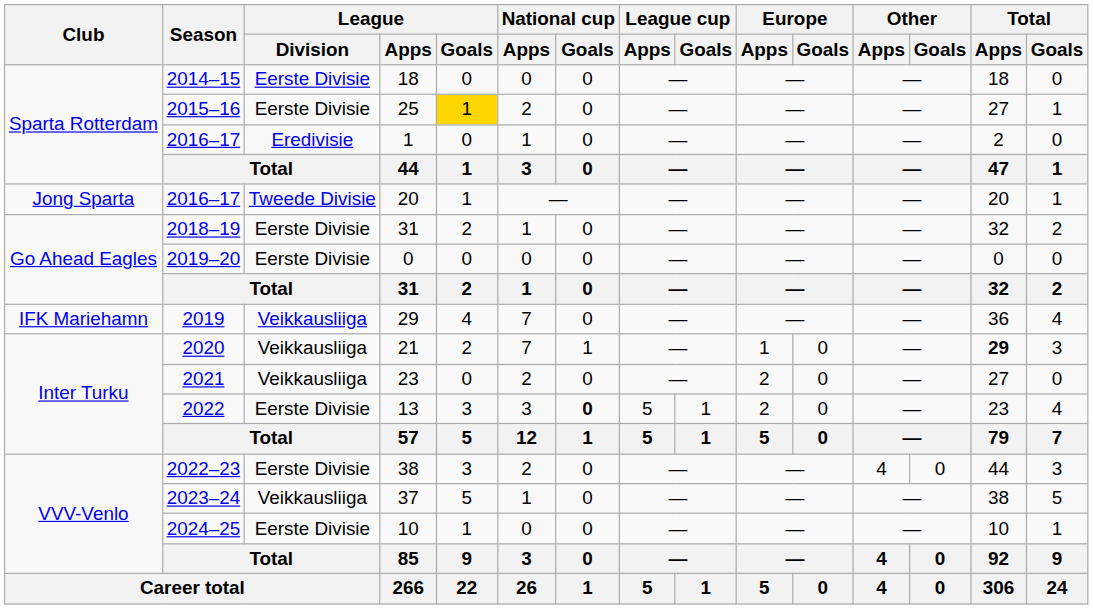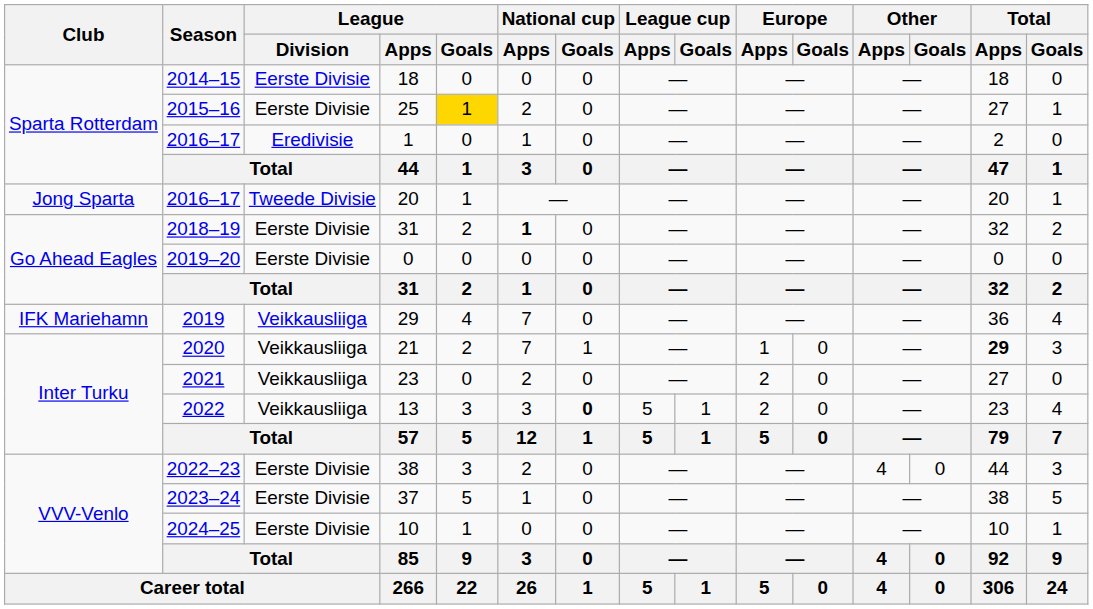 <table class="wikitable" style="text-align:center">
 <tr>
 <th rowspan="2">Club</th>
 <th rowspan="2">Season</th>
 <th colspan="3">League</th>
 <th colspan="2">National cup</th>
 <th colspan="2">League cup</th>
 <th colspan="2">Europe</th>
 <th colspan="2">Other</th>
 <th colspan="2">Total</th>
 </tr>
 <tr>
 <th>Division</th>
 <th>Apps</th>
 <th>Goals</th>
 <th>Apps</th>
 <th>Goals</th>
 <th>Apps</th>
 <th>Goals</th>
 <th>Apps</th>
 <th>Goals</th>
 <th>Apps</th>
 <th>Goals</th>
 <th>Apps</th>
 <th>Goals</th>
 </tr>
 <tr>
 <td rowspan="4"><a href='#'>Sparta Rotterdam</a></td>
 <td><a href='#'>2014–15</a></td>
 <td><a href='#'>Eerste Divisie</a></td>
 <td>18</td>
 <td>0</td>
 <td>0</td>
 <td>0</td>
 <td colspan="2">—</td>
 <td colspan="2">—</td>
 <td colspan="2">—</td>
 <td>18</td>
 <td>0</td>
 </tr>
 <tr>
 <td><a href='#'>2015–16</a></td>
 <td>Eerste Divisie</td>
 <td>25</td>
 <td style="background: gold;">1</td>
 <td>2</td>
 <td>0</td>
 <td colspan="2">—</td>
 <td colspan="2">—</td>
 <td colspan="2">—</td>
 <td>27</td>
 <td>1</td>
 </tr>
 <tr>
 <td><a href='#'>2016–17</a></td>
 <td><a href='#'>Eredivisie</a></td>
 <td>1</td>
 <td>0</td>
 <td>1</td>
 <td>0</td>
 <td colspan="2">—</td>
 <td colspan="2">—</td>
 <td colspan="2">—</td>
 <td>2</td>
 <td>0</td>
 </tr>
 <tr>
 <th colspan="2">Total</th>
 <th>44</th>
 <th>1</th>
 <th>3</th>
 <th>0</th>
 <th colspan="2">—</th>
 <th colspan="2">—</th>
 <th colspan="2">—</th>
 <th>47</th>
 <th>1</th>
 </tr>
 <tr>
 <td><a href='#'>Jong Sparta</a></td>
 <td><a href='#'>2016–17</a></td>
 <td><a href='#'>Tweede Divisie</a></td>
 <td>20</td>
 <td>1</td>
 <td colspan="2">—</td>
 <td colspan="2">—</td>
 <td colspan="2">—</td>
 <td colspan="2">—</td>
 <td>20</td>
 <td>1</td>
 </tr>
 <tr>
 <td rowspan="3"><a href='#'>Go Ahead Eagles</a></td>
 <td><a href='#'>2018–19</a></td>
 <td>Eerste Divisie</td>
 <td>31</td>
 <td>2</td>
-<td>1</td>
+<td><strong>1</strong></td>
 <td>0</td>
 <td colspan="2">—</td>
 <td colspan="2">—</td>
 <td colspan="2">—</td>
 <td>32</td>
 <td>2</td>
 </tr>
 <tr>
 <td><a href='#'>2019–20</a></td>
 <td>Eerste Divisie</td>
 <td>0</td>
 <td>0</td>
 <td>0</td>
 <td>0</td>
 <td colspan="2">—</td>
 <td colspan="2">—</td>
 <td colspan="2">—</td>
 <td>0</td>
 <td>0</td>
 </tr>
 <tr>
 <th colspan="2">Total</th>
 <th>31</th>
 <th>2</th>
 <th>1</th>
 <th>0</th>
 <th colspan="2">—</th>
 <th colspan="2">—</th>
 <th colspan="2">—</th>
 <th>32</th>
 <th>2</th>
 </tr>
 <tr>
 <td><a href='#'>IFK Mariehamn</a></td>
 <td><a href='#'>2019</a></td>
 <td><a href='#'>Veikkausliiga</a></td>
 <td>29</td>
 <td>4</td>
 <td>7</td>
 <td>0</td>
 <td colspan="2">—</td>
 <td colspan="2">—</td>
 <td colspan="2">—</td>
 <td>36</td>
 <td>4</td>
 </tr>
 <tr>
 <td rowspan="4"><a href='#'>Inter Turku</a></td>
 <td><a href='#'>2020</a></td>
 <td>Veikkausliiga</td>
 <td>21</td>
 <td>2</td>
 <td>7</td>
 <td>1</td>
 <td colspan="2">—</td>
 <td>1</td>
 <td>0</td>
 <td colspan="2">—</td>
 <td><strong>29</strong></td>
 <td>3</td>
 </tr>
 <tr>
 <td><a href='#'>2021</a></td>
 <td>Veikkausliiga</td>
 <td>23</td>
 <td>0</td>
 <td>2</td>
 <td>0</td>
 <td colspan="2">—</td>
 <td>2</td>
 <td>0</td>
 <td colspan="2">—</td>
 <td>27</td>
 <td>0</td>
 </tr>
 <tr>
 <td><a href='#'>2022</a></td>
-<td>Eerste Divisie</td>
+<td>Veikkausliiga</td>
 <td>13</td>
 <td>3</td>
 <td>3</td>
 <td><strong>0</strong></td>
 <td>5</td>
 <td>1</td>
 <td>2</td>
 <td>0</td>
 <td colspan="2">—</td>
 <td>23</td>
 <td>4</td>
 </tr>
 <tr>
 <th colspan="2">Total</th>
 <th>57</th>
 <th>5</th>
 <th>12</th>
 <th>1</th>
 <th>5</th>
 <th>1</th>
 <th>5</th>
 <th>0</th>
 <th colspan="2">—</th>
 <th>79</th>
 <th>7</th>
 </tr>
 <tr>
 <td rowspan="4"><a href='#'>VVV-Venlo</a></td>
 <td><a href='#'>2022–23</a></td>
 <td>Eerste Divisie</td>
 <td>38</td>
 <td>3</td>
 <td>2</td>
 <td>0</td>
 <td colspan="2">—</td>
 <td colspan="2">—</td>
 <td>4</td>
 <td>0</td>
 <td>44</td>
 <td>3</td>
 </tr>
 <tr>
 <td><a href='#'>2023–24</a></td>
-<td>Veikkausliiga</td>
+<td>Eerste Divisie</td>
 <td>37</td>
 <td>5</td>
 <td>1</td>
 <td>0</td>
 <td colspan="2">—</td>
 <td colspan="2">—</td>
 <td colspan="2">—</td>
 <td>38</td>
 <td>5</td>
 </tr>
 <tr>
 <td><a href='#'>2024–25</a></td>
 <td>Eerste Divisie</td>
 <td>10</td>
 <td>1</td>
 <td>0</td>
 <td>0</td>
 <td colspan="2">—</td>
 <td colspan="2">—</td>
 <td colspan="2">—</td>
 <td>10</td>
 <td>1</td>
 </tr>
 <tr>
 <th colspan="2">Total</th>
 <th>85</th>
 <th>9</th>
 <th>3</th>
 <th>0</th>
 <th colspan="2">—</th>
 <th colspan="2">—</th>
 <th>4</th>
 <th>0</th>
 <th>92</th>
 <th>9</th>
 </tr>
 <tr>
 <th colspan="3">Career total</th>
 <th>266</th>
 <th>22</th>
 <th>26</th>
 <th>1</th>
 <th>5</th>
 <th>1</th>
 <th>5</th>
 <th>0</th>
 <th>4</th>
 <th>0</th>
 <th>306</th>
 <th>24</th>
 </tr>
 </table>
